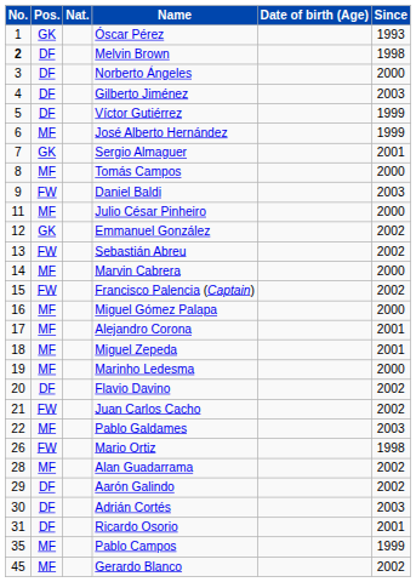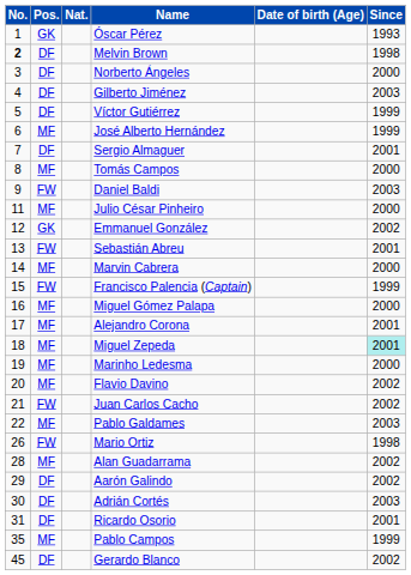 <table class="wikitable sortable" style="text-align:center; font-size:100%;">
 <tr>
 <th style=background-color:#0046AD;color:#FFFFFF>No.</th>
 <th style=background-color:#0046AD;color:#FFFFFF>Pos.</th>
 <th style=background-color:#0046AD;color:#FFFFFF>Nat.</th>
 <th style=background-color:#0046AD;color:#FFFFFF>Name</th>
 <th style=background-color:#0046AD;color:#FFFFFF>Date of birth (Age)</th>
 <th style=background-color:#0046AD;color:#FFFFFF>Since</th>
 </tr>
 <tr>
 <td>1</td>
 <td><a href='#'>GK</a></td>
 <td></td>
 <td align=left><a href='#'>Óscar Pérez</a></td>
 <td></td>
 <td>1993</td>
 </tr>
 <tr>
 <td><strong>2</strong></td>
 <td><a href='#'>DF</a></td>
 <td></td>
 <td align=left><a href='#'>Melvin Brown</a></td>
 <td></td>
 <td>1998</td>
 </tr>
 <tr>
 <td>3</td>
 <td><a href='#'>DF</a></td>
 <td></td>
 <td align=left><a href='#'>Norberto Ángeles</a></td>
 <td></td>
 <td>2000</td>
 </tr>
 <tr>
 <td>4</td>
 <td><a href='#'>DF</a></td>
 <td></td>
 <td align=left><a href='#'>Gilberto Jiménez</a></td>
 <td></td>
 <td>2003</td>
 </tr>
 <tr>
 <td>5</td>
 <td><a href='#'>DF</a></td>
 <td></td>
 <td align=left><a href='#'>Víctor Gutiérrez</a></td>
 <td></td>
 <td>1999</td>
 </tr>
 <tr>
 <td>6</td>
 <td><a href='#'>MF</a></td>
 <td></td>
 <td align=left><a href='#'>José Alberto Hernández</a></td>
 <td></td>
 <td>1999</td>
 </tr>
 <tr>
 <td>7</td>
-<td><a href='#'>GK</a></td>
+<td><a href='#'>DF</a></td>
 <td></td>
 <td align=left><a href='#'>Sergio Almaguer</a></td>
 <td></td>
 <td>2001</td>
 </tr>
 <tr>
 <td>8</td>
 <td><a href='#'>MF</a></td>
 <td></td>
 <td align=left><a href='#'>Tomás Campos</a></td>
 <td></td>
 <td>2000</td>
 </tr>
 <tr>
 <td>9</td>
 <td><a href='#'>FW</a></td>
 <td></td>
 <td align=left><a href='#'>Daniel Baldi</a></td>
 <td></td>
 <td>2003</td>
 </tr>
 <tr>
 <td>11</td>
 <td><a href='#'>MF</a></td>
 <td></td>
 <td align=left><a href='#'>Julio César Pinheiro</a></td>
 <td></td>
 <td>2000</td>
 </tr>
 <tr>
 <td>12</td>
 <td><a href='#'>GK</a></td>
 <td></td>
 <td align=left><a href='#'>Emmanuel González</a></td>
 <td></td>
 <td>2002</td>
 </tr>
 <tr>
 <td>13</td>
 <td><a href='#'>FW</a></td>
 <td></td>
 <td align=left><a href='#'>Sebastián Abreu</a></td>
 <td></td>
-<td>2002</td>
+<td>2001</td>
 </tr>
 <tr>
 <td>14</td>
 <td><a href='#'>MF</a></td>
 <td></td>
 <td align=left><a href='#'>Marvin Cabrera</a></td>
 <td></td>
 <td>2000</td>
 </tr>
 <tr>
 <td>15</td>
 <td><a href='#'>FW</a></td>
 <td></td>
 <td align=left><a href='#'>Francisco Palencia</a> (<em><a href='#'>Captain</a></em>)</td>
 <td></td>
-<td>2002</td>
+<td>1999</td>
 </tr>
 <tr>
 <td>16</td>
 <td><a href='#'>MF</a></td>
 <td></td>
 <td align=left><a href='#'>Miguel Gómez Palapa</a></td>
 <td></td>
 <td>2000</td>
 </tr>
 <tr>
 <td>17</td>
 <td><a href='#'>MF</a></td>
 <td></td>
 <td align=left><a href='#'>Alejandro Corona</a></td>
 <td></td>
 <td>2001</td>
 </tr>
 <tr>
 <td>18</td>
 <td><a href='#'>MF</a></td>
 <td></td>
 <td align=left><a href='#'>Miguel Zepeda</a></td>
 <td></td>
-<td>2001</td>
+<td style="background: paleturquoise;">2001</td>
 </tr>
 <tr>
 <td>19</td>
 <td><a href='#'>MF</a></td>
 <td></td>
 <td align=left><a href='#'>Marinho Ledesma</a></td>
 <td></td>
 <td>2000</td>
 </tr>
 <tr>
 <td>20</td>
-<td><a href='#'>DF</a></td>
+<td><a href='#'>MF</a></td>
 <td></td>
 <td align=left><a href='#'>Flavio Davino</a></td>
 <td></td>
 <td>2002</td>
 </tr>
 <tr>
 <td>21</td>
 <td><a href='#'>FW</a></td>
 <td></td>
 <td align=left><a href='#'>Juan Carlos Cacho</a></td>
 <td></td>
 <td>2002</td>
 </tr>
 <tr>
 <td>22</td>
 <td><a href='#'>MF</a></td>
 <td></td>
 <td align=left><a href='#'>Pablo Galdames</a></td>
 <td></td>
 <td>2003</td>
 </tr>
 <tr>
 <td>26</td>
 <td><a href='#'>FW</a></td>
 <td></td>
 <td align=left><a href='#'>Mario Ortiz</a></td>
 <td></td>
 <td>1998</td>
 </tr>
 <tr>
 <td>28</td>
 <td><a href='#'>MF</a></td>
 <td></td>
 <td align=left><a href='#'>Alan Guadarrama</a></td>
 <td></td>
 <td>2002</td>
 </tr>
 <tr>
 <td>29</td>
 <td><a href='#'>DF</a></td>
 <td></td>
 <td align=left><a href='#'>Aarón Galindo</a></td>
 <td></td>
 <td>2002</td>
 </tr>
 <tr>
 <td>30</td>
 <td><a href='#'>DF</a></td>
 <td></td>
 <td align=left><a href='#'>Adrián Cortés</a></td>
 <td></td>
 <td>2003</td>
 </tr>
 <tr>
 <td>31</td>
 <td><a href='#'>DF</a></td>
 <td></td>
 <td align=left><a href='#'>Ricardo Osorio</a></td>
 <td></td>
 <td>2001</td>
 </tr>
 <tr>
 <td>35</td>
 <td><a href='#'>MF</a></td>
 <td></td>
 <td align=left><a href='#'>Pablo Campos</a></td>
 <td></td>
 <td>1999</td>
 </tr>
 <tr>
 <td>45</td>
-<td><a href='#'>MF</a></td>
+<td><a href='#'>DF</a></td>
 <td></td>
 <td align=left><a href='#'>Gerardo Blanco</a></td>
 <td></td>
 <td>2002</td>
 </tr>
 </table>
